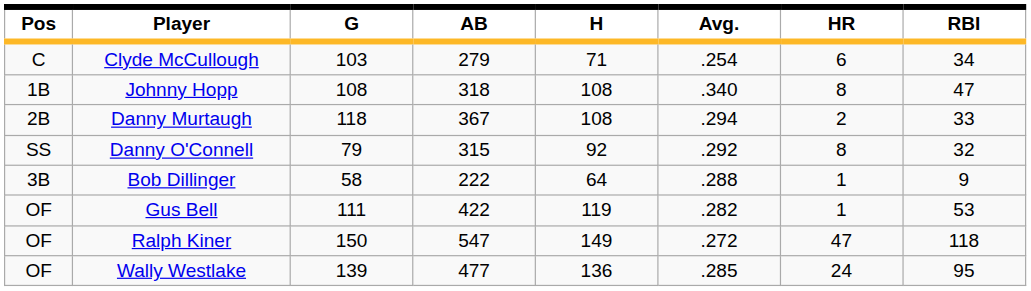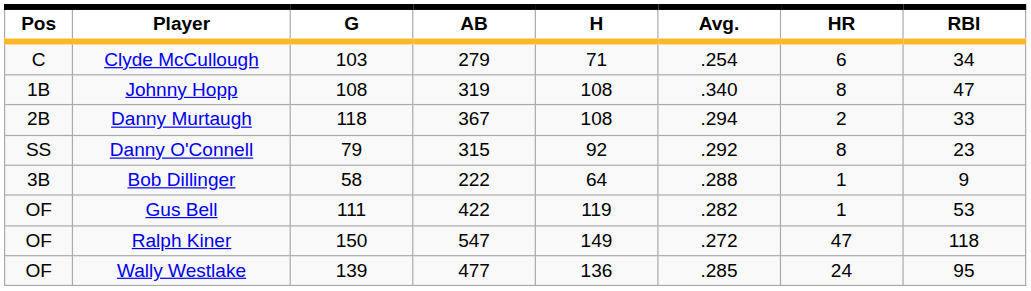 <table class="wikitable sortable">
 <tr>
 <th style="background:#FFFFFF; border-top:#000000 5px solid; border-bottom:#FDB827 5px solid;" width="5%">Pos</th>
 <th style="background:#FFFFFF; border-top:#000000 5px solid; border-bottom:#FDB827 5px solid;" width="16%">Player</th>
 <th style="background:#FFFFFF; border-top:#000000 5px solid; border-bottom:#FDB827 5px solid;" width="9%">G</th>
 <th style="background:#FFFFFF; border-top:#000000 5px solid; border-bottom:#FDB827 5px solid;" width="9%">AB</th>
 <th style="background:#FFFFFF; border-top:#000000 5px solid; border-bottom:#FDB827 5px solid;" width="9%">H</th>
 <th style="background:#FFFFFF; border-top:#000000 5px solid; border-bottom:#FDB827 5px solid;" width="9%">Avg.</th>
 <th style="background:#FFFFFF; border-top:#000000 5px solid; border-bottom:#FDB827 5px solid;" width="9%">HR</th>
 <th style="background:#FFFFFF; border-top:#000000 5px solid; border-bottom:#FDB827 5px solid;" width="9%">RBI</th>
 </tr>
 <tr align="center">
 <td>C</td>
 <td><a href='#'>Clyde McCullough</a></td>
 <td>103</td>
 <td>279</td>
 <td>71</td>
 <td>.254</td>
 <td>6</td>
 <td>34</td>
 </tr>
 <tr align="center">
 <td>1B</td>
 <td><a href='#'>Johnny Hopp</a></td>
 <td>108</td>
-<td>318</td>
+<td>319</td>
 <td>108</td>
 <td>.340</td>
 <td>8</td>
 <td>47</td>
 </tr>
 <tr align="center">
 <td>2B</td>
 <td><a href='#'>Danny Murtaugh</a></td>
 <td>118</td>
 <td>367</td>
 <td>108</td>
 <td>.294</td>
 <td>2</td>
 <td>33</td>
 </tr>
 <tr align="center">
 <td>SS</td>
 <td><a href='#'>Danny O'Connell</a></td>
 <td>79</td>
 <td>315</td>
 <td>92</td>
 <td>.292</td>
 <td>8</td>
-<td>32</td>
+<td>23</td>
 </tr>
 <tr align="center">
 <td>3B</td>
 <td><a href='#'>Bob Dillinger</a></td>
 <td>58</td>
 <td>222</td>
 <td>64</td>
 <td>.288</td>
 <td>1</td>
 <td>9</td>
 </tr>
 <tr align="center">
 <td>OF</td>
 <td><a href='#'>Gus Bell</a></td>
 <td>111</td>
 <td>422</td>
 <td>119</td>
 <td>.282</td>
 <td>1</td>
 <td>53</td>
 </tr>
 <tr align="center">
 <td>OF</td>
 <td><a href='#'>Ralph Kiner</a></td>
 <td>150</td>
 <td>547</td>
 <td>149</td>
 <td>.272</td>
 <td>47</td>
 <td>118</td>
 </tr>
 <tr align="center">
 <td>OF</td>
 <td><a href='#'>Wally Westlake</a></td>
 <td>139</td>
 <td>477</td>
 <td>136</td>
 <td>.285</td>
 <td>24</td>
 <td>95</td>
 </tr>
 </table>
